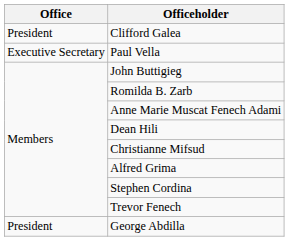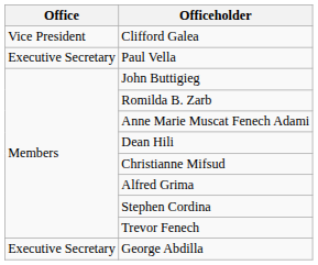 <table class="wikitable">
 <tr>
 <th>Office</th>
 <th>Officeholder</th>
 </tr>
 <tr>
-<td>President</td>
+<td>Vice President</td>
 <td>Clifford Galea</td>
 </tr>
 <tr>
 <td>Executive Secretary</td>
 <td>Paul Vella</td>
 </tr>
 <tr>
 <td rowspan="8">Members</td>
 <td>John Buttigieg</td>
 </tr>
 <tr>
 <td>Romilda B. Zarb</td>
 </tr>
 <tr>
 <td>Anne Marie Muscat Fenech Adami</td>
 </tr>
 <tr>
 <td>Dean Hili</td>
 </tr>
 <tr>
 <td>Christianne Mifsud</td>
 </tr>
 <tr>
 <td>Alfred Grima</td>
 </tr>
 <tr>
 <td>Stephen Cordina</td>
 </tr>
 <tr>
 <td>Trevor Fenech</td>
 </tr>
 <tr>
-<td>President</td>
+<td>Executive Secretary</td>
 <td>George Abdilla</td>
 </tr>
 </table>
